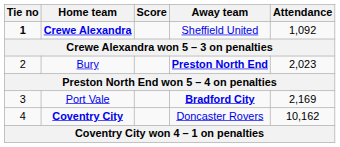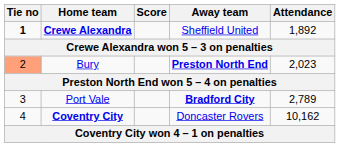 <table class="wikitable" style="text-align: center">
 <tr>
 <th>Tie no</th>
 <th>Home team</th>
 <th>Score</th>
 <th>Away team</th>
 <th>Attendance</th>
 </tr>
 <tr>
 <td><strong>1</strong></td>
 <td><strong><a href='#'>Crewe Alexandra</a></strong></td>
 <td></td>
 <td><a href='#'>Sheffield United</a></td>
-<td>1,092</td>
+<td>1,892</td>
 </tr>
 <tr>
 <th colspan="5">Crewe Alexandra won 5 – 3 on penalties</th>
 </tr>
 <tr>
-<td>2</td>
+<td style="background: lightsalmon;">2</td>
 <td><a href='#'>Bury</a></td>
 <td></td>
 <td><strong><a href='#'>Preston North End</a></strong></td>
 <td>2,023</td>
 </tr>
 <tr>
 <th colspan="5">Preston North End won 5 – 4 on penalties</th>
 </tr>
 <tr>
 <td>3</td>
 <td><a href='#'>Port Vale</a></td>
 <td></td>
 <td><strong><a href='#'>Bradford City</a></strong></td>
-<td>2,169</td>
+<td>2,789</td>
 </tr>
 <tr>
 <td>4</td>
 <td><strong><a href='#'>Coventry City</a></strong></td>
 <td></td>
 <td><a href='#'>Doncaster Rovers</a></td>
 <td>10,162</td>
 </tr>
 <tr>
 <th colspan="5">Coventry City won 4 – 1 on penalties</th>
 </tr>
 </table>
